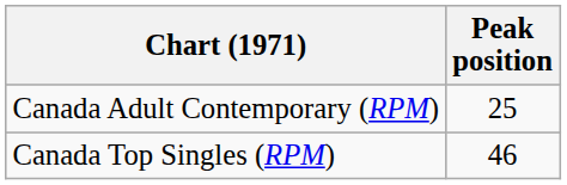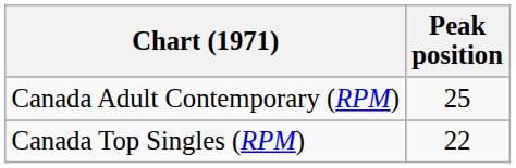 <table class="wikitable sortable">
 <tr>
 <th style="text-align:center;">Chart (1971)</th>
 <th style="text-align:center;">Peak<br>position</th>
 </tr>
 <tr>
 <td>Canada Adult Contemporary (<em><a href='#'>RPM</a></em>)</td>
 <td align="center">25</td>
 </tr>
 <tr>
 <td>Canada Top Singles (<em><a href='#'>RPM</a></em>)</td>
-<td align="center">46</td>
+<td align="center">22</td>
 </tr>
 </table>
